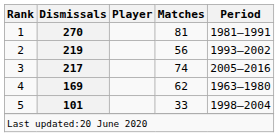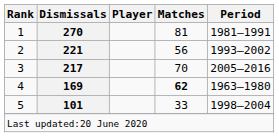 <table class="wikitable plainrowheaders sortable">
 <tr>
 <th scope=col>Rank</th>
 <th scope=col>Dismissals</th>
 <th scope=col>Player</th>
 <th scope=col>Matches</th>
 <th scope=col>Period</th>
 </tr>
 <tr>
 <td align=center>1</td>
 <th scope=row style=text-align:center;>270</th>
 <td></td>
 <td align=center>81</td>
 <td>1981–1991</td>
 </tr>
 <tr>
 <td align=center>2</td>
-<th scope=row style=text-align:center;>219</th>
+<th scope=row style=text-align:center;>221</th>
 <td></td>
 <td align=center>56</td>
 <td>1993–2002</td>
 </tr>
 <tr>
 <td align=center>3</td>
 <th scope=row style=text-align:center;>217</th>
 <td></td>
-<td align=center>74</td>
+<td align=center>70</td>
 <td>2005–2016</td>
 </tr>
 <tr>
 <td align=center>4</td>
 <th scope=row style=text-align:center;>169</th>
 <td></td>
-<td align=center>62</td>
+<td align=center><strong>62</strong></td>
 <td>1963–1980</td>
 </tr>
 <tr>
 <td align=center>5</td>
 <th scope=row style=text-align:center;>101</th>
 <td></td>
 <td align=center>33</td>
 <td>1998–2004</td>
 </tr>
 <tr>
 </tr>
 <tr class=sortbottom>
 <td colspan=5><small>Last updated:20 June 2020</small></td>
 </tr>
 </table>
